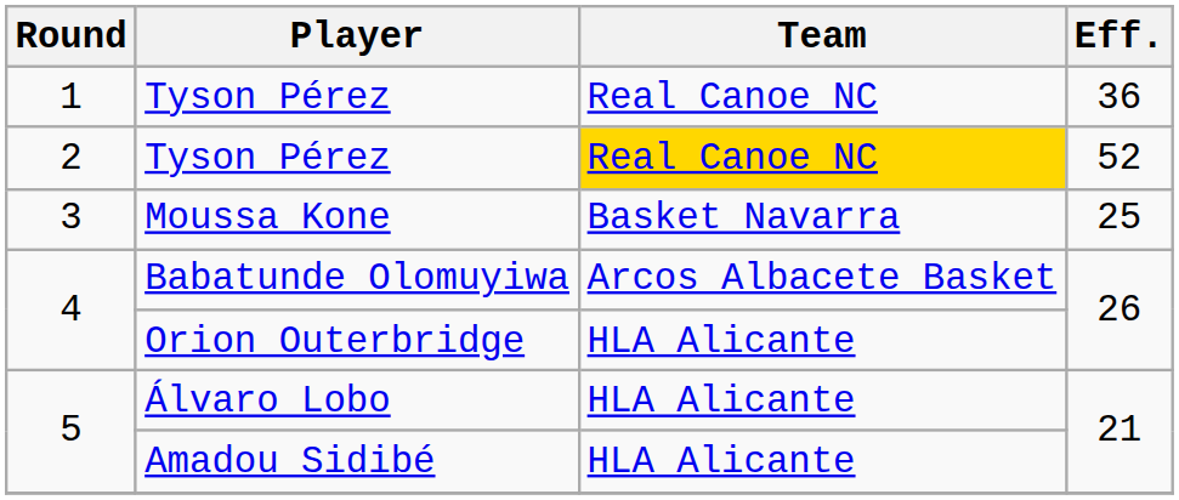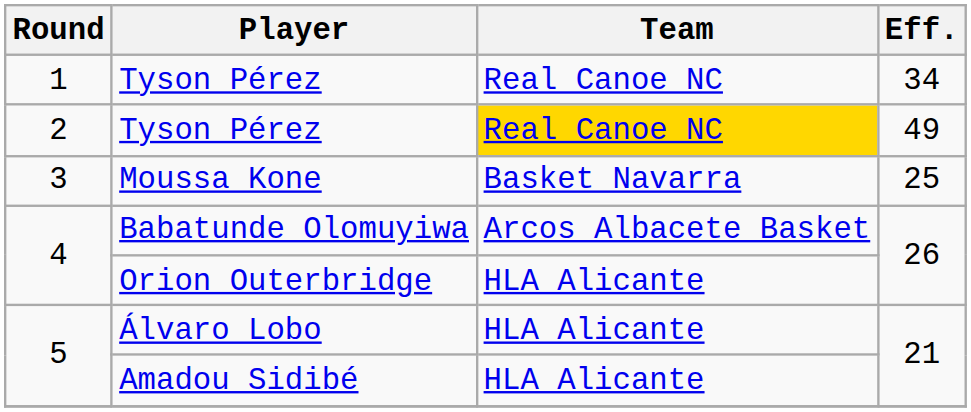 <table class="wikitable sortable" style="text-align: center;">
 <tr>
 <th>Round</th>
 <th>Player</th>
 <th>Team</th>
 <th>Eff.</th>
 </tr>
 <tr>
 <td>1</td>
 <td style="text-align:left;"> <a href='#'>Tyson Pérez</a></td>
 <td style="text-align:left;"><a href='#'>Real Canoe NC</a></td>
-<td>36</td>
+<td>34</td>
 </tr>
 <tr>
 <td>2</td>
 <td style="text-align:left;"> <a href='#'>Tyson Pérez</a></td>
 <td style="background: gold; text-align:left;"><a href='#'>Real Canoe NC</a></td>
-<td>52</td>
+<td>49</td>
 </tr>
 <tr>
 <td>3</td>
 <td style="text-align:left;"> <a href='#'>Moussa Kone</a></td>
 <td style="text-align:left;"><a href='#'>Basket Navarra</a></td>
 <td>25</td>
 </tr>
 <tr>
 <td rowspan=2>4</td>
 <td style="text-align:left;"> <a href='#'>Babatunde Olomuyiwa</a></td>
 <td style="text-align:left;"><a href='#'>Arcos Albacete Basket</a></td>
 <td rowspan=2>26</td>
 </tr>
 <tr>
 <td style="text-align:left;"> <a href='#'>Orion Outerbridge</a></td>
 <td style="text-align:left;"><a href='#'>HLA Alicante</a></td>
 </tr>
 <tr>
 <td rowspan=2>5</td>
 <td style="text-align:left;"> <a href='#'>Álvaro Lobo</a></td>
 <td style="text-align:left;"><a href='#'>HLA Alicante</a></td>
 <td rowspan=2>21</td>
 </tr>
 <tr>
 <td style="text-align:left;"> <a href='#'>Amadou Sidibé</a></td>
 <td style="text-align:left;"><a href='#'>HLA Alicante</a></td>
 </tr>
 <tr>
 </tr>
 </table>
